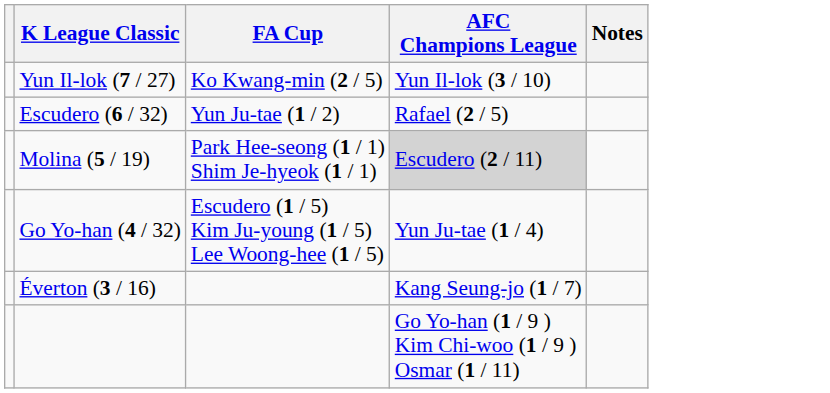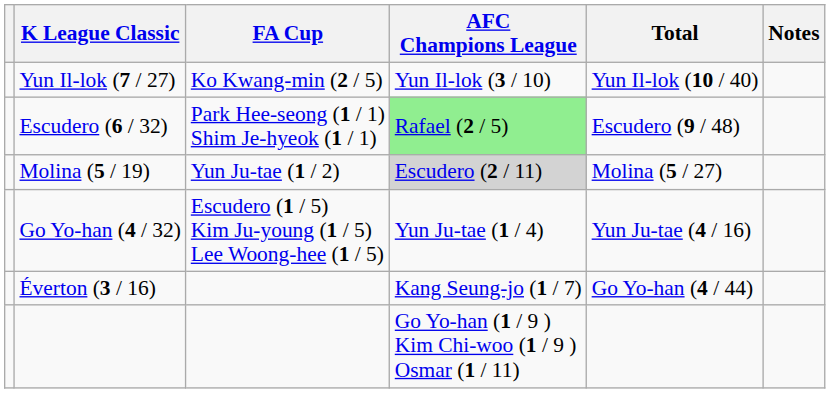 <table class="wikitable" style="text-align:left">
 <tr>
 <th></th>
 <th><a href='#'>K League Classic</a></th>
 <th><a href='#'>FA Cup</a></th>
 <th><a href='#'>AFC<br>Champions League</a></th>
+<th>Total</th>
 <th>Notes</th>
 </tr>
 <tr>
 <td></td>
 <td> <a href='#'>Yun Il-lok</a> (<strong>7</strong> / 27)</td>
 <td> <a href='#'>Ko Kwang-min</a> (<strong>2</strong> / 5)</td>
 <td> <a href='#'>Yun Il-lok</a> (<strong>3</strong> / 10)</td>
+<td> <a href='#'>Yun Il-lok</a> (<strong>10</strong> / 40)</td>
 <td></td>
 </tr>
 <tr>
 <td></td>
 <td> <a href='#'>Escudero</a> (<strong>6</strong> / 32)</td>
-<td> <a href='#'>Yun Ju-tae</a> (<strong>1</strong> / 2)</td>
-<td> <a href='#'>Rafael</a> (<strong>2</strong> / 5)</td>
+<td> <a href='#'>Park Hee-seong</a> (<strong>1</strong> / 1)<br> <a href='#'>Shim Je-hyeok</a> (<strong>1</strong> / 1)</td>
+<td style="background: lightgreen;"> <a href='#'>Rafael</a> (<strong>2</strong> / 5)</td>
+<td> <a href='#'>Escudero</a> (<strong>9</strong> / 48)</td>
 <td></td>
 </tr>
 <tr>
 <td></td>
 <td> <a href='#'>Molina</a> (<strong>5</strong> / 19)</td>
-<td> <a href='#'>Park Hee-seong</a> (<strong>1</strong> / 1)<br> <a href='#'>Shim Je-hyeok</a> (<strong>1</strong> / 1)</td>
+<td> <a href='#'>Yun Ju-tae</a> (<strong>1</strong> / 2)</td>
 <td style="background: lightgrey;"> <a href='#'>Escudero</a> (<strong>2</strong> / 11)</td>
+<td> <a href='#'>Molina</a> (<strong>5</strong> / 27)</td>
 <td></td>
 </tr>
 <tr>
 <td></td>
 <td> <a href='#'>Go Yo-han</a> (<strong>4</strong> / 32)</td>
 <td> <a href='#'>Escudero</a> (<strong>1</strong> / 5)<br> <a href='#'>Kim Ju-young</a> (<strong>1</strong> / 5)<br> <a href='#'>Lee Woong-hee</a> (<strong>1</strong> / 5)</td>
 <td> <a href='#'>Yun Ju-tae</a> (<strong>1</strong> / 4)</td>
+<td> <a href='#'>Yun Ju-tae</a> (<strong>4</strong> / 16)</td>
 <td></td>
 </tr>
 <tr>
 <td></td>
 <td> <a href='#'>Éverton</a> (<strong>3</strong> / 16)</td>
 <td></td>
 <td> <a href='#'>Kang Seung-jo</a> (<strong>1</strong> / 7)</td>
+<td> <a href='#'>Go Yo-han</a> (<strong>4</strong> / 44)</td>
 <td></td>
 </tr>
 <tr>
 <td></td>
 <td></td>
 <td></td>
 <td> <a href='#'>Go Yo-han</a> (<strong>1</strong> / 9 )<br> <a href='#'>Kim Chi-woo</a> (<strong>1</strong> / 9 )<br> <a href='#'>Osmar</a> (<strong>1</strong> / 11)</td>
 <td></td>
+<td></td>
 </tr>
 </table>
